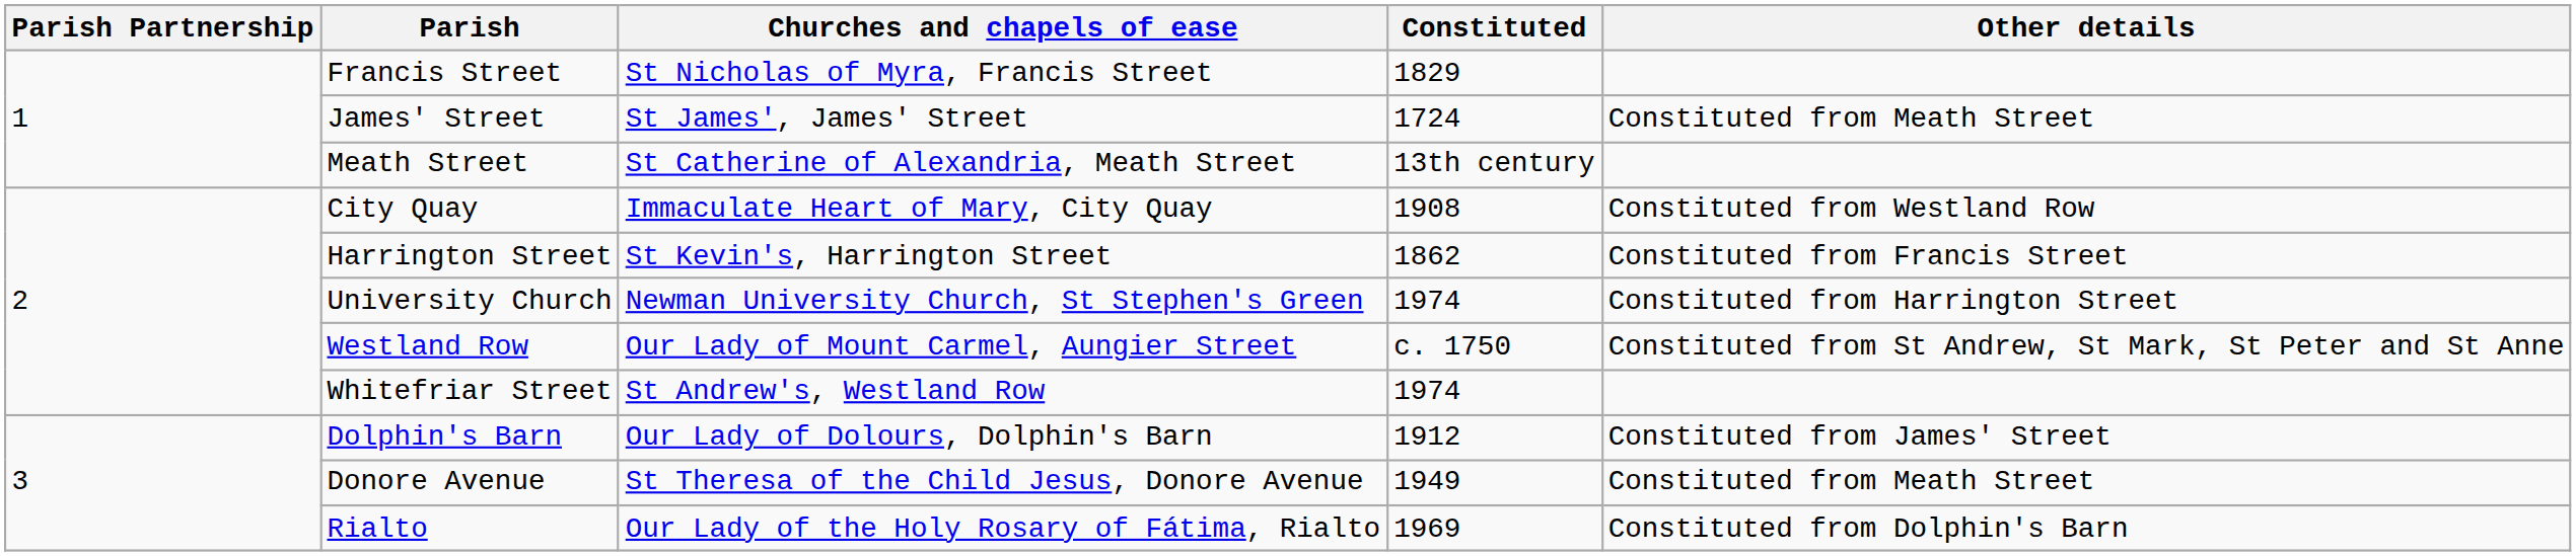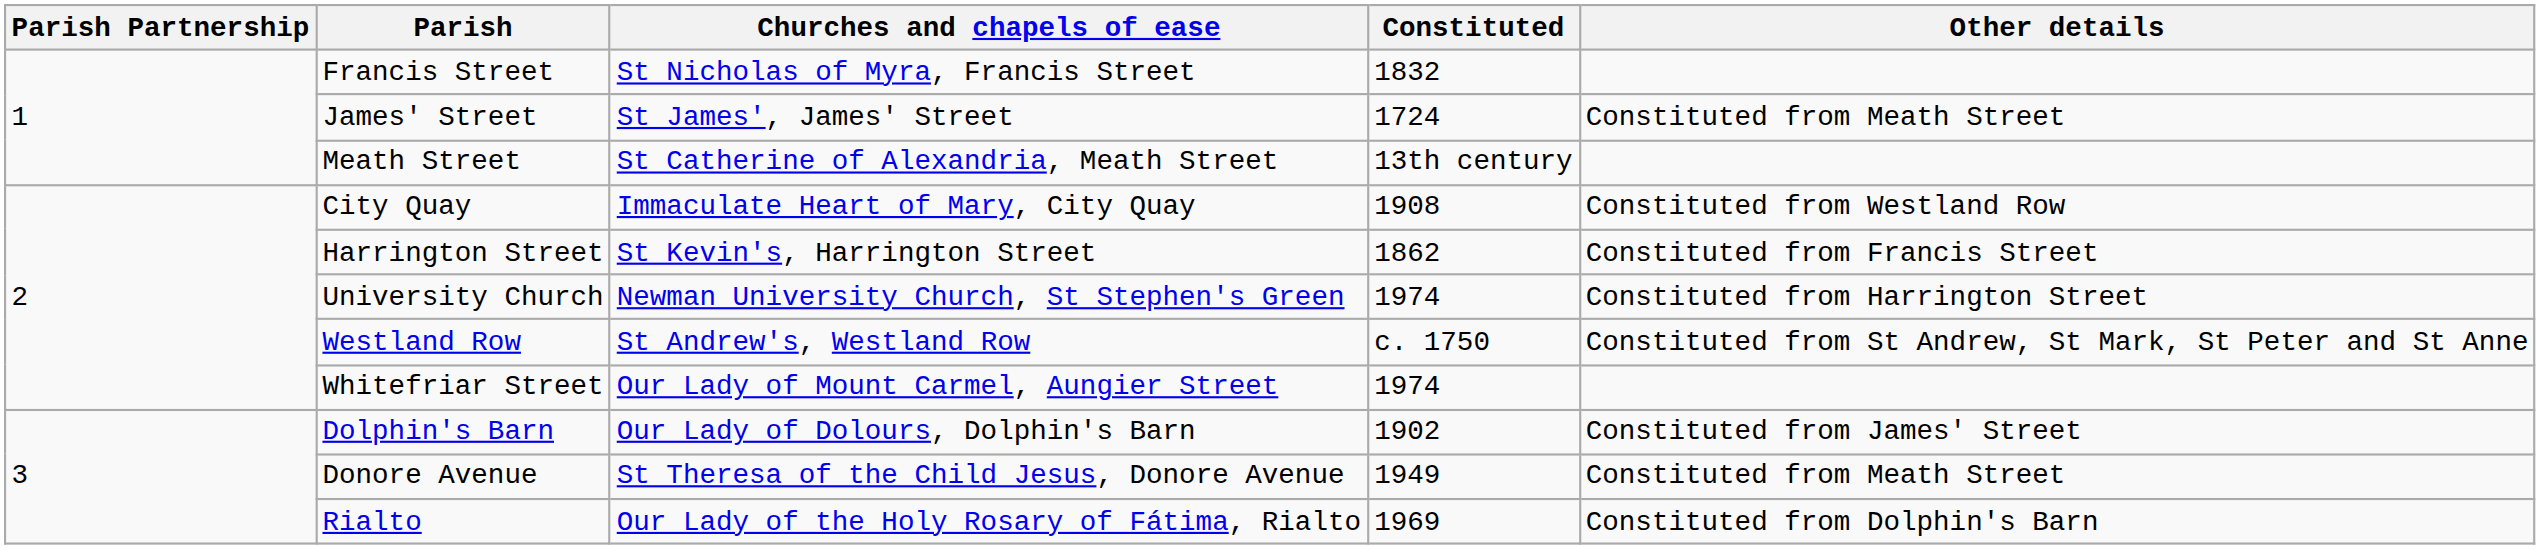 <table class="wikitable">
 <tr>
 <th>Parish Partnership</th>
 <th>Parish</th>
 <th>Churches and <a href='#'>chapels of ease</a></th>
 <th>Constituted</th>
 <th>Other details</th>
 </tr>
 <tr>
 <td rowspan="3">1</td>
 <td>Francis Street</td>
 <td><a href='#'>St Nicholas of Myra</a>, Francis Street</td>
-<td>1829</td>
+<td>1832</td>
 <td></td>
 </tr>
 <tr>
 <td>James' Street</td>
 <td><a href='#'>St James'</a>, James' Street</td>
 <td>1724</td>
 <td>Constituted from Meath Street<br></td>
 </tr>
 <tr>
 <td>Meath Street</td>
 <td><a href='#'>St Catherine of Alexandria</a>, Meath Street</td>
 <td>13th century</td>
 <td></td>
 </tr>
 <tr>
 <td rowspan="5">2</td>
 <td>City Quay</td>
 <td><a href='#'>Immaculate Heart of Mary</a>, City Quay</td>
 <td>1908</td>
 <td>Constituted from Westland Row<br></td>
 </tr>
 <tr>
 <td>Harrington Street</td>
 <td><a href='#'>St Kevin's</a>, Harrington Street</td>
 <td>1862</td>
 <td>Constituted from Francis Street<br></td>
 </tr>
 <tr>
 <td>University Church</td>
 <td><a href='#'>Newman University Church</a>, <a href='#'>St Stephen's Green</a></td>
 <td>1974</td>
 <td>Constituted from Harrington Street<br></td>
 </tr>
 <tr>
 <td><a href='#'>Westland Row</a></td>
-<td><a href='#'>Our Lady of Mount Carmel</a>, <a href='#'>Aungier Street</a></td>
+<td><a href='#'>St Andrew's</a>, <a href='#'>Westland Row</a></td>
 <td>c. 1750</td>
 <td>Constituted from St Andrew, St Mark, St Peter and St Anne<br></td>
 </tr>
 <tr>
 <td>Whitefriar Street</td>
-<td><a href='#'>St Andrew's</a>, <a href='#'>Westland Row</a></td>
+<td><a href='#'>Our Lady of Mount Carmel</a>, <a href='#'>Aungier Street</a></td>
 <td>1974</td>
 <td></td>
 </tr>
 <tr>
 <td rowspan="3">3</td>
 <td><a href='#'>Dolphin's Barn</a></td>
 <td><a href='#'>Our Lady of Dolours</a>, Dolphin's Barn</td>
-<td>1912</td>
+<td>1902</td>
 <td>Constituted from James' Street<br></td>
 </tr>
 <tr>
 <td>Donore Avenue</td>
 <td><a href='#'>St Theresa of the Child Jesus</a>, Donore Avenue</td>
 <td>1949</td>
 <td>Constituted from Meath Street<br></td>
 </tr>
 <tr>
 <td><a href='#'>Rialto</a></td>
 <td><a href='#'>Our Lady of the Holy Rosary of Fátima</a>, Rialto</td>
 <td>1969</td>
 <td>Constituted from Dolphin's Barn<br></td>
 </tr>
 </table>
